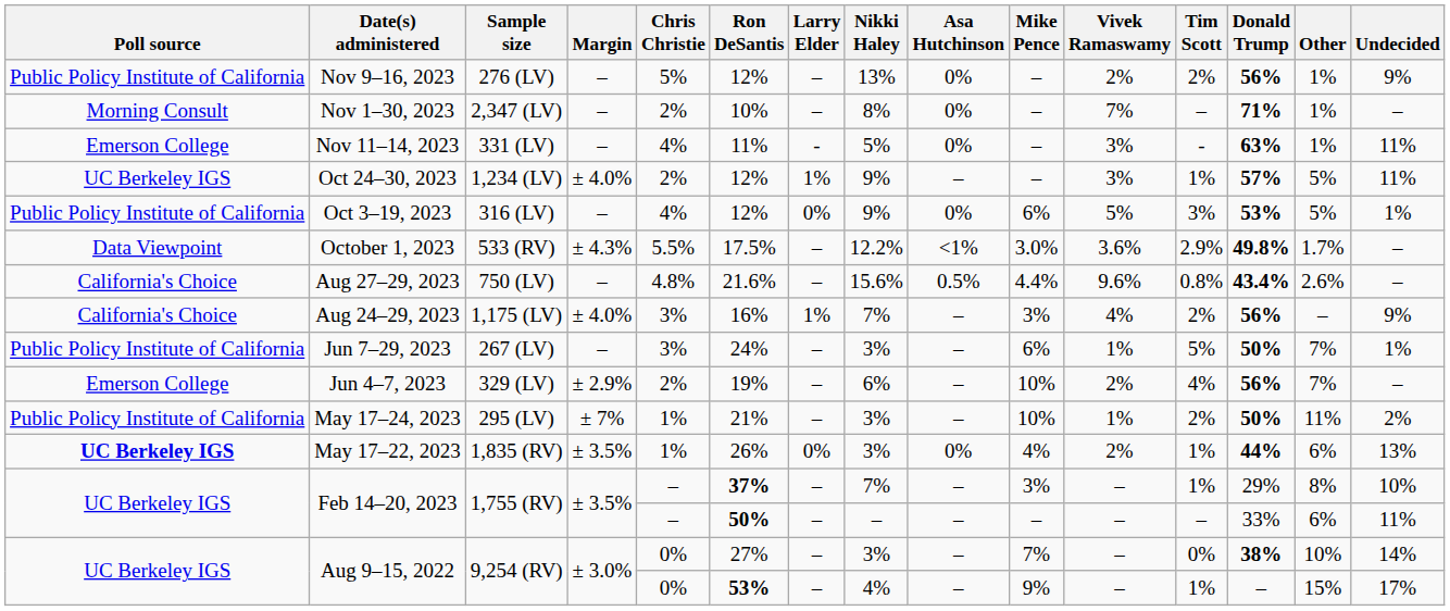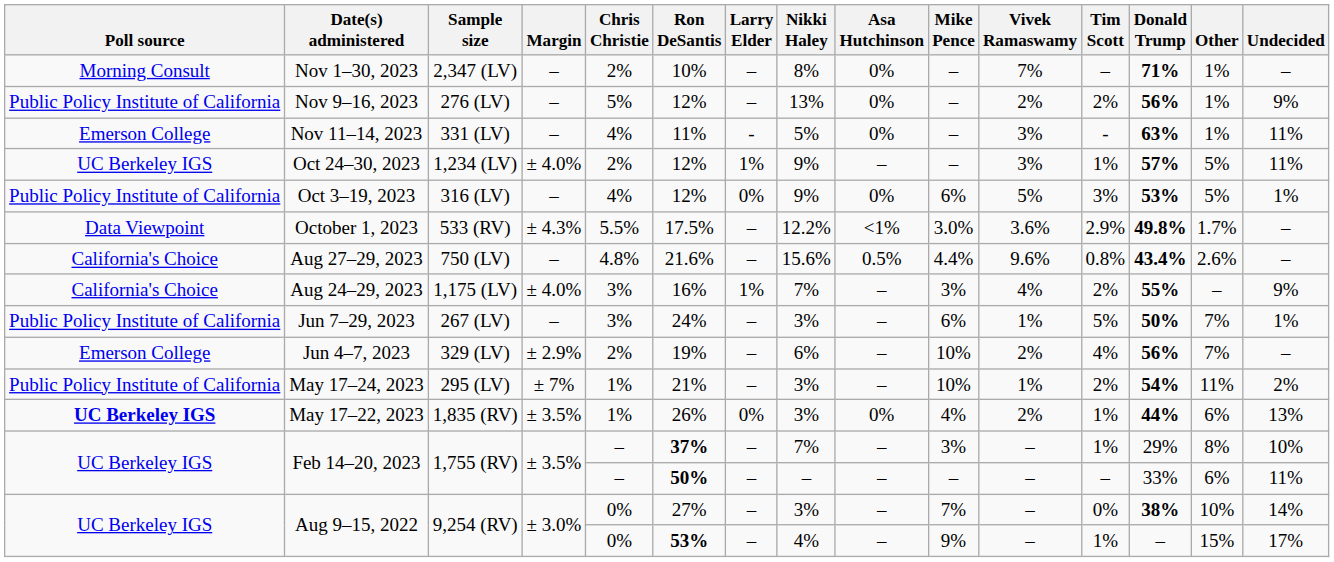 <table class="wikitable mw-datatable" style="font-size:90%;text-align:center;">
 <tr style="vertical-align:bottom; font-size:90%;">
 <th>Poll source</th>
 <th>Date(s)<br>administered</th>
 <th>Sample<br>size</th>
 <th>Margin<br></th>
 <th>Chris<br>Christie</th>
 <th>Ron<br>DeSantis</th>
 <th>Larry<br>Elder</th>
 <th>Nikki<br>Haley</th>
 <th>Asa<br>Hutchinson</th>
 <th>Mike<br>Pence</th>
 <th>Vivek<br>Ramaswamy</th>
 <th>Tim<br>Scott</th>
 <th>Donald<br>Trump</th>
 <th>Other</th>
 <th>Undecided</th>
 </tr>
 <tr>
+<td><a href='#'>Morning Consult</a></td>
+<td>Nov 1–30, 2023</td>
+<td>2,347 (LV)</td>
+<td>–</td>
+<td>2%</td>
+<td>10%</td>
+<td>–</td>
+<td>8%</td>
+<td>0%</td>
+<td>–</td>
+<td>7%</td>
+<td>–</td>
+<td><strong>71%</strong></td>
+<td>1%</td>
+<td>–</td>
+</tr>
+<tr>
 <td><a href='#'>Public Policy Institute of California</a></td>
 <td>Nov 9–16, 2023</td>
 <td>276 (LV)</td>
 <td>–</td>
 <td>5%</td>
 <td>12%</td>
 <td>–</td>
 <td>13%</td>
 <td>0%</td>
 <td>–</td>
 <td>2%</td>
 <td>2%</td>
 <td><strong>56%</strong></td>
 <td>1%</td>
 <td>9%</td>
-</tr>
-<tr>
-<td><a href='#'>Morning Consult</a></td>
-<td>Nov 1–30, 2023</td>
-<td>2,347 (LV)</td>
-<td>–</td>
-<td>2%</td>
-<td>10%</td>
-<td>–</td>
-<td>8%</td>
-<td>0%</td>
-<td>–</td>
-<td>7%</td>
-<td>–</td>
-<td><strong>71%</strong></td>
-<td>1%</td>
-<td>–</td>
 </tr>
 <tr>
 <td><a href='#'>Emerson College</a></td>
 <td>Nov 11–14, 2023</td>
 <td>331 (LV)</td>
 <td>–</td>
 <td>4%</td>
 <td>11%</td>
 <td>-</td>
 <td>5%</td>
 <td>0%</td>
 <td>–</td>
 <td>3%</td>
 <td>-</td>
 <td><strong>63%</strong></td>
 <td>1%</td>
 <td>11%</td>
 </tr>
 <tr>
 <td><a href='#'>UC Berkeley IGS</a></td>
 <td>Oct 24–30, 2023</td>
 <td>1,234 (LV)</td>
 <td>± 4.0%</td>
 <td>2%</td>
 <td>12%</td>
 <td>1%</td>
 <td>9%</td>
 <td>–</td>
 <td>–</td>
 <td>3%</td>
 <td>1%</td>
 <td><strong>57%</strong></td>
 <td>5%</td>
 <td>11%</td>
 </tr>
 <tr>
 <td><a href='#'>Public Policy Institute of California</a></td>
 <td>Oct 3–19, 2023</td>
 <td>316 (LV)</td>
 <td>–</td>
 <td>4%</td>
 <td>12%</td>
 <td>0%</td>
 <td>9%</td>
 <td>0%</td>
 <td>6%</td>
 <td>5%</td>
 <td>3%</td>
 <td><strong>53%</strong></td>
 <td>5%</td>
 <td>1%</td>
 </tr>
 <tr>
 <td><a href='#'>Data Viewpoint</a></td>
 <td>October 1, 2023</td>
 <td>533 (RV)</td>
 <td>± 4.3%</td>
 <td>5.5%</td>
 <td>17.5%</td>
 <td>–</td>
 <td>12.2%</td>
 <td><1%</td>
 <td>3.0%</td>
 <td>3.6%</td>
 <td>2.9%</td>
 <td><strong>49.8%</strong></td>
 <td>1.7%</td>
 <td>–</td>
 </tr>
 <tr>
 <td><a href='#'>California's Choice</a></td>
 <td>Aug 27–29, 2023</td>
 <td>750 (LV)</td>
 <td>–</td>
 <td>4.8%</td>
 <td>21.6%</td>
 <td>–</td>
 <td>15.6%</td>
 <td>0.5%</td>
 <td>4.4%</td>
 <td>9.6%</td>
 <td>0.8%</td>
 <td><strong>43.4%</strong></td>
 <td>2.6%</td>
 <td>–</td>
 </tr>
 <tr>
 <td><a href='#'>California's Choice</a></td>
 <td>Aug 24–29, 2023</td>
 <td>1,175 (LV)</td>
 <td>± 4.0%</td>
 <td>3%</td>
 <td>16%</td>
 <td>1%</td>
 <td>7%</td>
 <td>–</td>
 <td>3%</td>
 <td>4%</td>
 <td>2%</td>
-<td><strong>56%</strong></td>
+<td><strong>55%</strong></td>
 <td>–</td>
 <td>9%</td>
 </tr>
 <tr>
 <td><a href='#'>Public Policy Institute of California</a></td>
 <td>Jun 7–29, 2023</td>
 <td>267 (LV)</td>
 <td>–</td>
 <td>3%</td>
 <td>24%</td>
 <td>–</td>
 <td>3%</td>
 <td>–</td>
 <td>6%</td>
 <td>1%</td>
 <td>5%</td>
 <td><strong>50%</strong></td>
 <td>7%</td>
 <td>1%</td>
 </tr>
 <tr>
 <td><a href='#'>Emerson College</a></td>
 <td>Jun 4–7, 2023</td>
 <td>329 (LV)</td>
 <td>± 2.9%</td>
 <td>2%</td>
 <td>19%</td>
 <td>–</td>
 <td>6%</td>
 <td>–</td>
 <td>10%</td>
 <td>2%</td>
 <td>4%</td>
 <td><strong>56%</strong></td>
 <td>7%</td>
 <td>–</td>
 </tr>
 <tr>
 <td><a href='#'>Public Policy Institute of California</a></td>
 <td>May 17–24, 2023</td>
 <td>295 (LV)</td>
 <td>± 7%</td>
 <td>1%</td>
 <td>21%</td>
 <td>–</td>
 <td>3%</td>
 <td>–</td>
 <td>10%</td>
 <td>1%</td>
 <td>2%</td>
-<td><strong>50%</strong></td>
+<td><strong>54%</strong></td>
 <td>11%</td>
 <td>2%</td>
 </tr>
 <tr>
 <td><strong><a href='#'>UC Berkeley IGS</a></strong></td>
 <td>May 17–22, 2023</td>
 <td>1,835 (RV)</td>
 <td>± 3.5%</td>
 <td>1%</td>
 <td>26%</td>
 <td>0%</td>
 <td>3%</td>
 <td>0%</td>
 <td>4%</td>
 <td>2%</td>
 <td>1%</td>
 <td><strong>44%</strong></td>
 <td>6%</td>
 <td>13%</td>
 </tr>
 <tr>
 <td rowspan=2><a href='#'>UC Berkeley IGS</a></td>
 <td rowspan=2>Feb 14–20, 2023</td>
 <td rowspan=2>1,755 (RV)</td>
 <td rowspan=2>± 3.5%</td>
 <td>–</td>
 <td><strong>37%</strong></td>
 <td>–</td>
 <td>7%</td>
 <td>–</td>
 <td>3%</td>
 <td>–</td>
 <td>1%</td>
 <td>29%</td>
 <td>8%</td>
 <td>10%</td>
 </tr>
 <tr>
 <td>–</td>
 <td><strong>50%</strong></td>
 <td>–</td>
 <td>–</td>
 <td>–</td>
 <td>–</td>
 <td>–</td>
 <td>–</td>
 <td>33%</td>
 <td>6%</td>
 <td>11%</td>
 </tr>
 <tr>
 <td rowspan=2><a href='#'>UC Berkeley IGS</a></td>
 <td rowspan=2>Aug 9–15, 2022</td>
 <td rowspan=2>9,254 (RV)</td>
 <td rowspan=2>± 3.0%</td>
 <td>0%</td>
 <td>27%</td>
 <td>–</td>
 <td>3%</td>
 <td>–</td>
 <td>7%</td>
 <td>–</td>
 <td>0%</td>
 <td><strong>38%</strong></td>
 <td>10%</td>
 <td>14%</td>
 </tr>
 <tr>
 <td>0%</td>
 <td><strong>53%</strong></td>
 <td>–</td>
 <td>4%</td>
 <td>–</td>
 <td>9%</td>
 <td>–</td>
 <td>1%</td>
 <td>–</td>
 <td>15%</td>
 <td>17%</td>
 </tr>
 </table>
